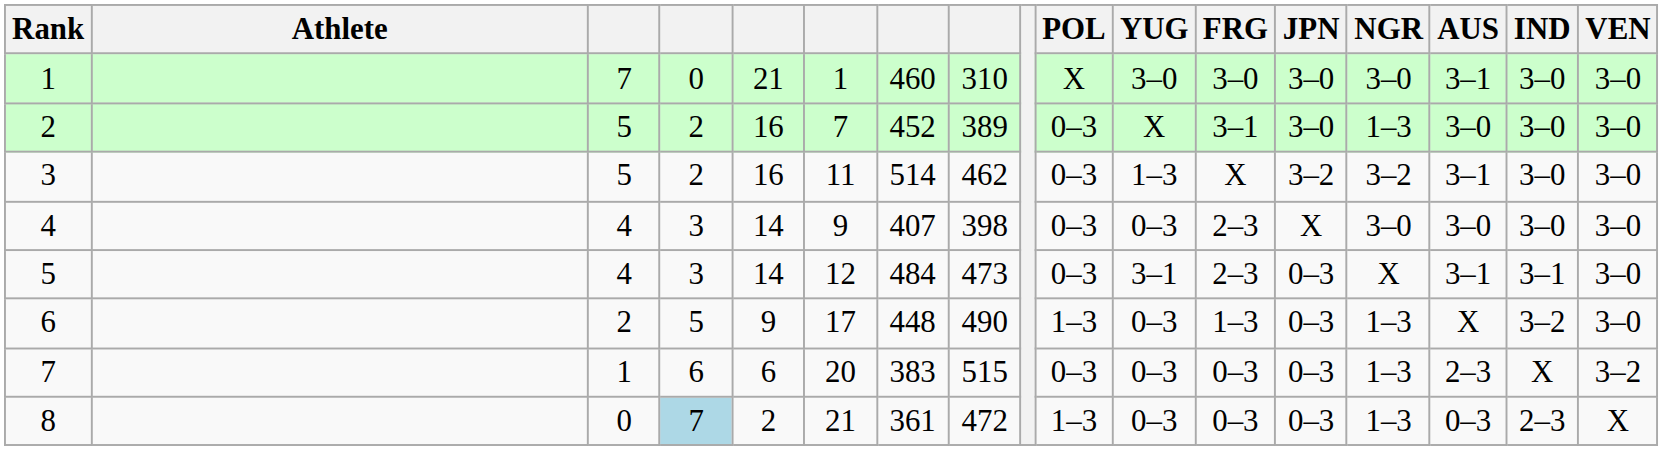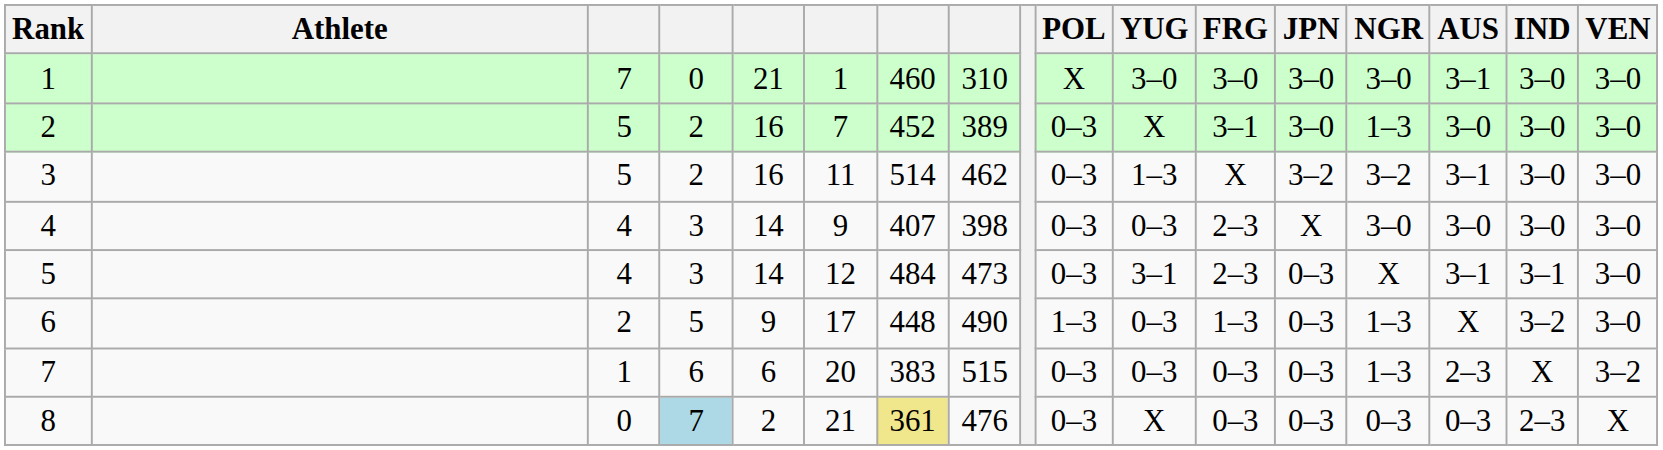 <table class="wikitable" style="text-align:center">
 <tr>
 <th>Rank</th>
 <th width=250>Athlete</th>
 <th width=30></th>
 <th width=30></th>
 <th width=30></th>
 <th width=30></th>
 <th width=30></th>
 <th width=30></th>
 <th rowspan=9></th>
 <th width=30>POL</th>
 <th width=30>YUG</th>
 <th width=30>FRG</th>
 <th width=30>JPN</th>
 <th width=30>NGR</th>
 <th width=30>AUS</th>
 <th width=30>IND</th>
 <th width=30>VEN</th>
 </tr>
 <tr style="background-color:#ccffcc;">
 <td>1</td>
 <td align=left></td>
 <td>7</td>
 <td>0</td>
 <td>21</td>
 <td>1</td>
 <td>460</td>
 <td>310</td>
 <td>X</td>
 <td>3–0</td>
 <td>3–0</td>
 <td>3–0</td>
 <td>3–0</td>
 <td>3–1</td>
 <td>3–0</td>
 <td>3–0</td>
 </tr>
 <tr style="background-color:#ccffcc;">
 <td>2</td>
 <td align=left></td>
 <td>5</td>
 <td>2</td>
 <td>16</td>
 <td>7</td>
 <td>452</td>
 <td>389</td>
 <td>0–3</td>
 <td>X</td>
 <td>3–1</td>
 <td>3–0</td>
 <td>1–3</td>
 <td>3–0</td>
 <td>3–0</td>
 <td>3–0</td>
 </tr>
 <tr>
 <td>3</td>
 <td align=left></td>
 <td>5</td>
 <td>2</td>
 <td>16</td>
 <td>11</td>
 <td>514</td>
 <td>462</td>
 <td>0–3</td>
 <td>1–3</td>
 <td>X</td>
 <td>3–2</td>
 <td>3–2</td>
 <td>3–1</td>
 <td>3–0</td>
 <td>3–0</td>
 </tr>
 <tr>
 <td>4</td>
 <td align=left></td>
 <td>4</td>
 <td>3</td>
 <td>14</td>
 <td>9</td>
 <td>407</td>
 <td>398</td>
 <td>0–3</td>
 <td>0–3</td>
 <td>2–3</td>
 <td>X</td>
 <td>3–0</td>
 <td>3–0</td>
 <td>3–0</td>
 <td>3–0</td>
 </tr>
 <tr>
 <td>5</td>
 <td align=left></td>
 <td>4</td>
 <td>3</td>
 <td>14</td>
 <td>12</td>
 <td>484</td>
 <td>473</td>
 <td>0–3</td>
 <td>3–1</td>
 <td>2–3</td>
 <td>0–3</td>
 <td>X</td>
 <td>3–1</td>
 <td>3–1</td>
 <td>3–0</td>
 </tr>
 <tr>
 <td>6</td>
 <td align=left></td>
 <td>2</td>
 <td>5</td>
 <td>9</td>
 <td>17</td>
 <td>448</td>
 <td>490</td>
 <td>1–3</td>
 <td>0–3</td>
 <td>1–3</td>
 <td>0–3</td>
 <td>1–3</td>
 <td>X</td>
 <td>3–2</td>
 <td>3–0</td>
 </tr>
 <tr>
 <td>7</td>
 <td align=left></td>
 <td>1</td>
 <td>6</td>
 <td>6</td>
 <td>20</td>
 <td>383</td>
 <td>515</td>
 <td>0–3</td>
 <td>0–3</td>
 <td>0–3</td>
 <td>0–3</td>
 <td>1–3</td>
 <td>2–3</td>
 <td>X</td>
 <td>3–2</td>
 </tr>
 <tr>
 <td>8</td>
 <td align=left></td>
 <td>0</td>
 <td style="background: lightblue;">7</td>
 <td>2</td>
 <td>21</td>
-<td>361</td>
-<td>472</td>
-<td>1–3</td>
+<td style="background: khaki;">361</td>
+<td>476</td>
+<td>0–3</td>
+<td>X</td>
 <td>0–3</td>
 <td>0–3</td>
 <td>0–3</td>
-<td>1–3</td>
 <td>0–3</td>
 <td>2–3</td>
 <td>X</td>
 </tr>
 </table>
